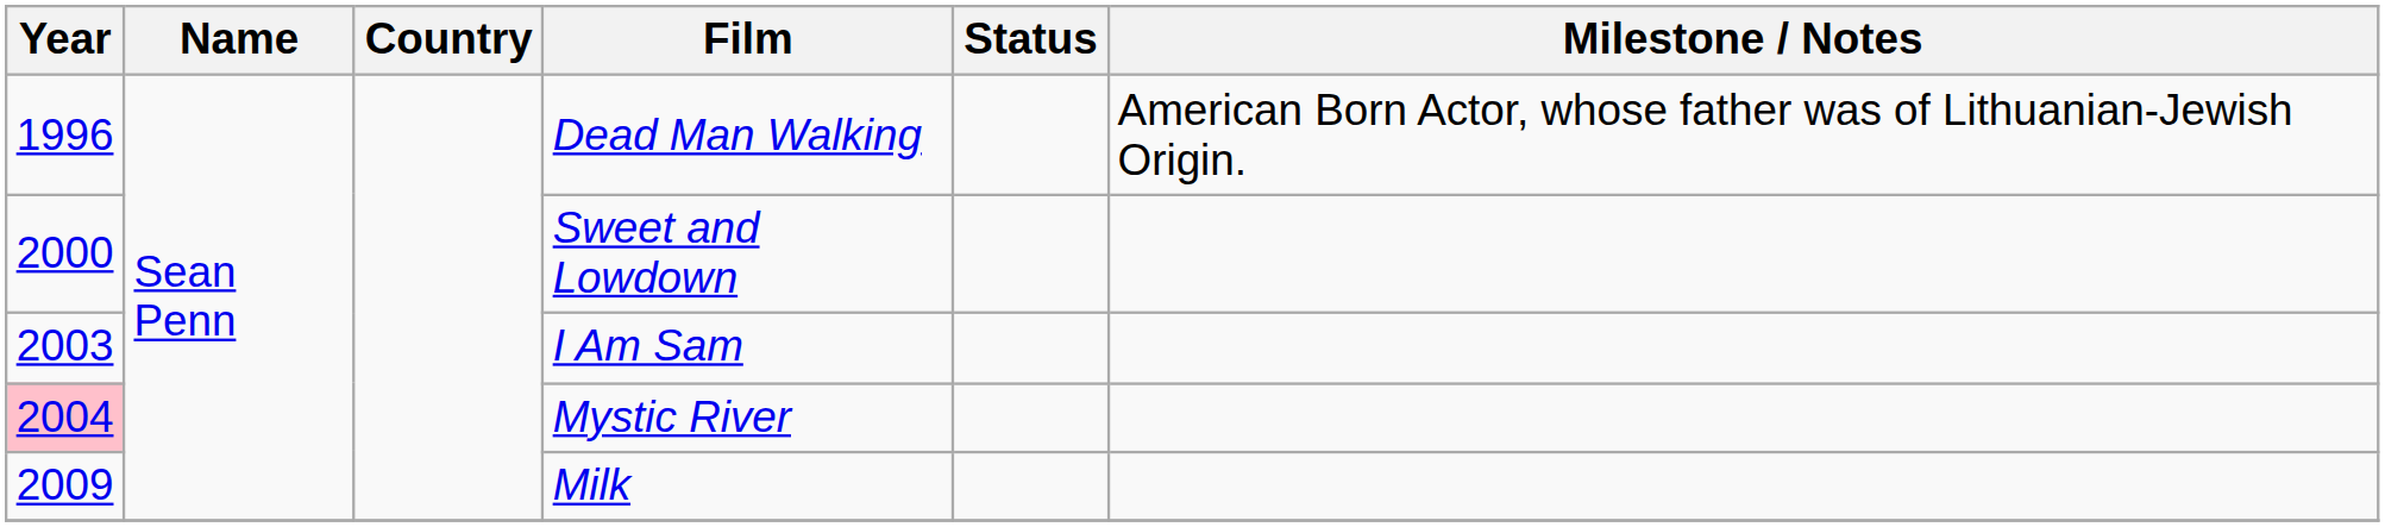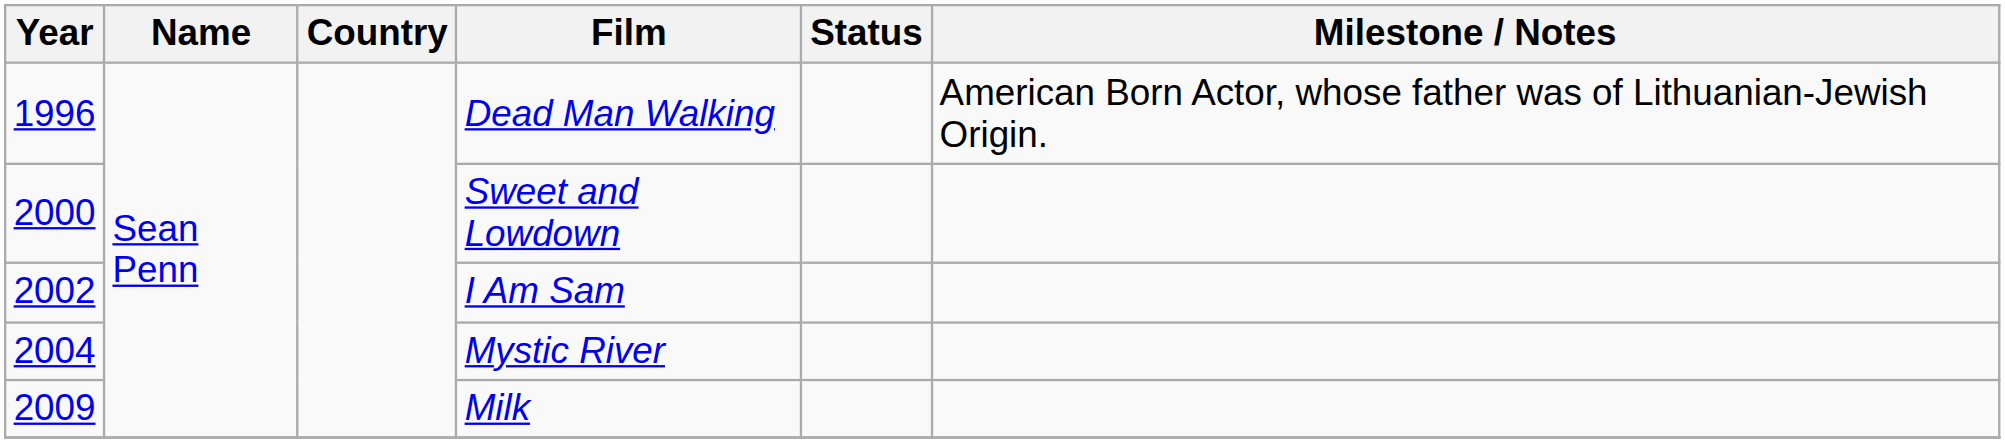 <table class="wikitable">
 <tr>
 <th scope=col>Year</th>
 <th scope=col>Name</th>
 <th scope=col>Country</th>
 <th scope=col>Film</th>
 <th scope=col>Status</th>
 <th scope=col>Milestone / Notes</th>
 </tr>
 <tr>
 <td><a href='#'>1996</a></td>
 <td rowspan=5><a href='#'>Sean Penn</a></td>
 <td rowspan=5></td>
 <td><em><a href='#'>Dead Man Walking</a></em></td>
 <td></td>
 <td> American Born Actor, whose father was of Lithuanian-Jewish Origin.</td>
 </tr>
 <tr>
 <td><a href='#'>2000</a></td>
 <td><em><a href='#'>Sweet and Lowdown</a></em></td>
 <td></td>
 <td></td>
 </tr>
 <tr>
-<td><a href='#'>2003</a></td>
+<td><a href='#'>2002</a></td>
 <td><em><a href='#'>I Am Sam</a></em></td>
 <td></td>
 <td></td>
 </tr>
 <tr>
-<td style="background: pink;"><a href='#'>2004</a></td>
+<td><a href='#'>2004</a></td>
 <td><em><a href='#'>Mystic River</a></em></td>
 <td></td>
 <td></td>
 </tr>
 <tr>
 <td><a href='#'>2009</a></td>
 <td><em><a href='#'>Milk</a></em></td>
 <td></td>
 <td></td>
 </tr>
 <tr>
 </tr>
 </table>
